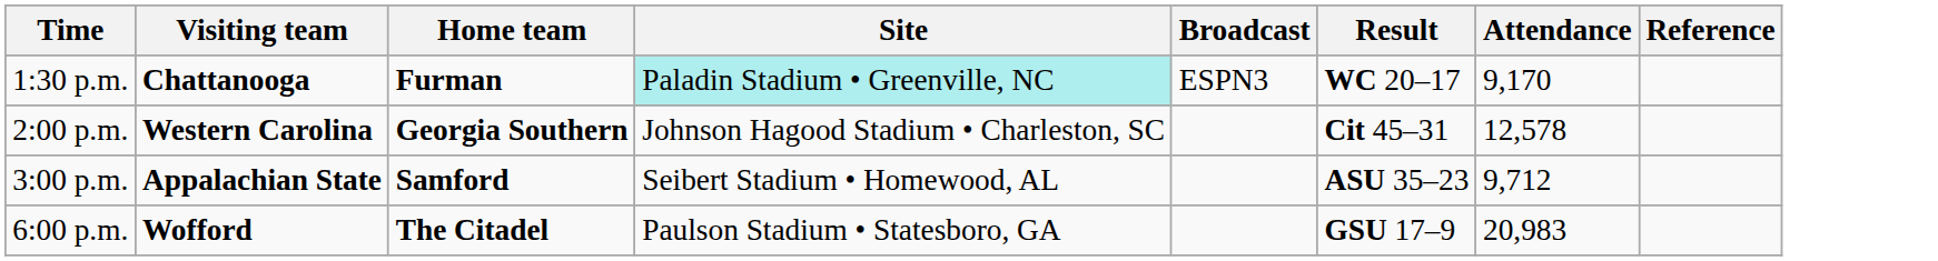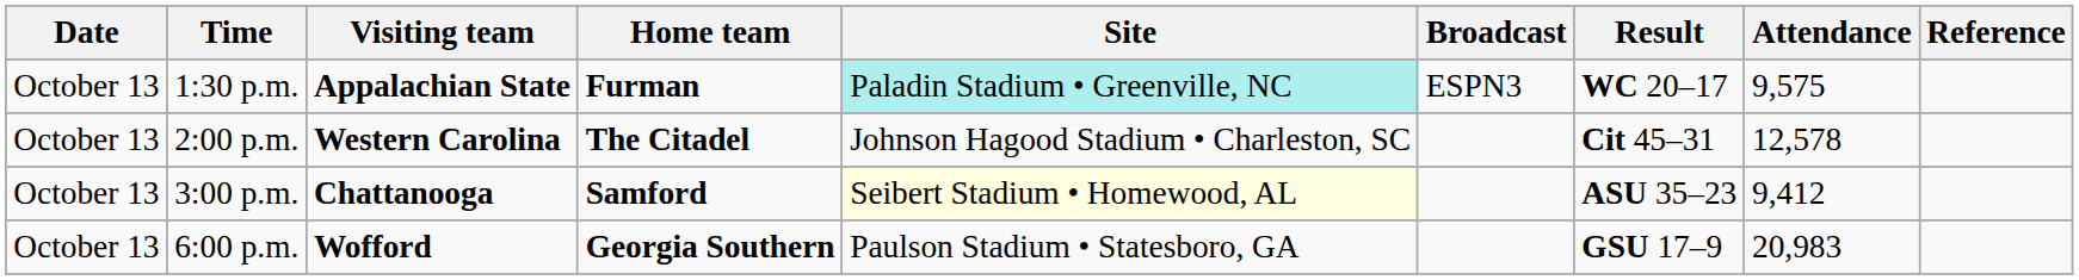 <table class="wikitable" style="font-size:95%;">
 <tr>
+<th>Date</th>
 <th>Time</th>
 <th>Visiting team</th>
 <th>Home team</th>
 <th>Site</th>
 <th>Broadcast</th>
 <th>Result</th>
 <th>Attendance</th>
 <th class="unsortable">Reference</th>
 </tr>
 <tr>
+<td>October 13</td>
 <td>1:30 p.m.</td>
-<td><strong>Chattanooga</strong></td>
+<td><strong>Appalachian State</strong></td>
 <td><strong>Furman</strong></td>
 <td style="background: paleturquoise;">Paladin Stadium • Greenville, NC</td>
 <td>ESPN3</td>
 <td><strong>WC</strong> 20–17</td>
-<td>9,170</td>
+<td>9,575</td>
 <td style="text-align:center;"></td>
 </tr>
 <tr>
+<td>October 13</td>
 <td>2:00 p.m.</td>
 <td><strong>Western Carolina</strong></td>
-<td><strong>Georgia Southern</strong></td>
+<td><strong>The Citadel</strong></td>
 <td>Johnson Hagood Stadium • Charleston, SC</td>
 <td></td>
 <td><strong>Cit</strong> 45–31</td>
 <td>12,578</td>
 <td style="text-align:center;"></td>
 </tr>
 <tr>
+<td>October 13</td>
 <td>3:00 p.m.</td>
-<td><strong>Appalachian State</strong></td>
+<td><strong>Chattanooga</strong></td>
 <td><strong>Samford</strong></td>
-<td>Seibert Stadium • Homewood, AL</td>
+<td style="background: lightyellow;">Seibert Stadium • Homewood, AL</td>
 <td></td>
 <td><strong>ASU</strong> 35–23</td>
-<td>9,712</td>
+<td>9,412</td>
 <td style="text-align:center;"></td>
 </tr>
 <tr>
+<td>October 13</td>
 <td>6:00 p.m.</td>
 <td><strong>Wofford</strong></td>
-<td><strong>The Citadel</strong></td>
+<td><strong>Georgia Southern</strong></td>
 <td>Paulson Stadium • Statesboro, GA</td>
 <td></td>
 <td><strong>GSU</strong> 17–9</td>
 <td>20,983</td>
 <td style="text-align:center;"></td>
 </tr>
 </table>
